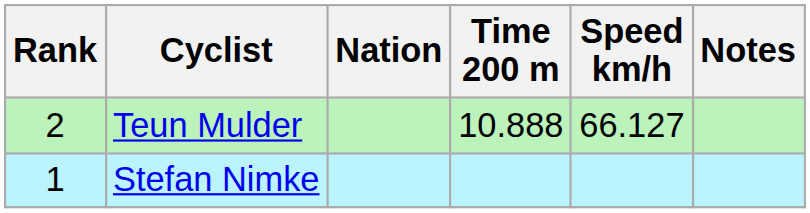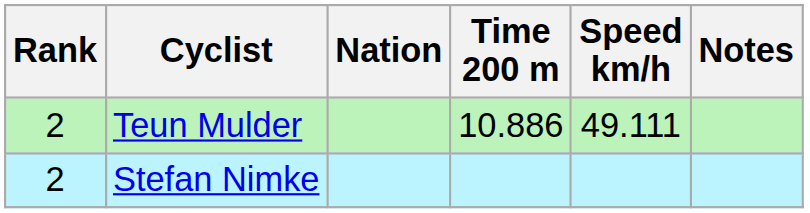 <table class="wikitable sortable" style="text-align:center;">
 <tr>
 <th>Rank</th>
 <th>Cyclist</th>
 <th>Nation</th>
 <th>Time<br>200 m</th>
 <th>Speed<br>km/h</th>
 <th>Notes</th>
 </tr>
 <tr bgcolor=bbf3bb>
 <td>2</td>
 <td align=left><a href='#'>Teun Mulder</a></td>
 <td align=left></td>
-<td>10.888</td>
-<td>66.127</td>
+<td>10.886</td>
+<td>49.111</td>
 <td></td>
 </tr>
 <tr bgcolor=bbf3ff>
-<td>1</td>
+<td>2</td>
 <td align=left><a href='#'>Stefan Nimke</a></td>
 <td align=left></td>
 <td></td>
 <td></td>
 <td></td>
 </tr>
 </table>
